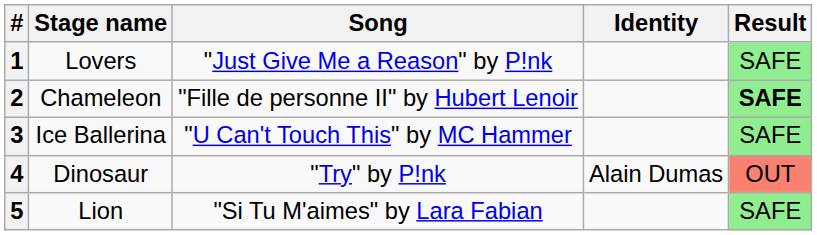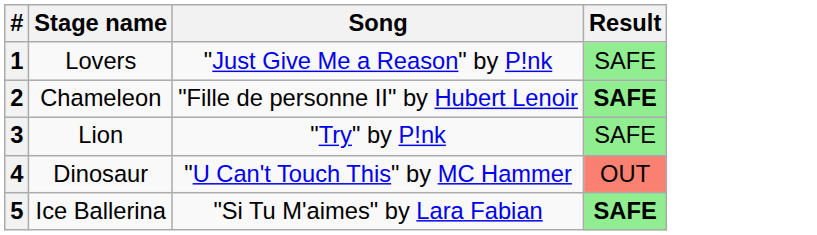 <table class="wikitable plainrowheaders" style="text-align: center">
 <tr>
 <th>#</th>
 <th>Stage name</th>
 <th>Song</th>
-<th>Identity</th>
 <th>Result</th>
 </tr>
 <tr>
 <th>1</th>
 <td>Lovers</td>
 <td>"<a href='#'>Just Give Me a Reason</a>" by <a href='#'>P!nk</a></td>
-<td></td>
 <td bgcolor="lightgreen">SAFE</td>
 </tr>
 <tr>
 <th>2</th>
 <td>Chameleon</td>
 <td>"Fille de personne II" by <a href='#'>Hubert Lenoir</a></td>
-<td></td>
 <td bgcolor="lightgreen"><strong>SAFE</strong></td>
 </tr>
 <tr>
 <th>3</th>
-<td>Ice Ballerina</td>
-<td>"<a href='#'>U Can't Touch This</a>" by <a href='#'>MC Hammer</a></td>
-<td></td>
+<td>Lion</td>
+<td>"<a href='#'>Try</a>" by <a href='#'>P!nk</a></td>
 <td bgcolor="lightgreen">SAFE</td>
 </tr>
 <tr>
 <th>4</th>
 <td>Dinosaur</td>
-<td>"<a href='#'>Try</a>" by <a href='#'>P!nk</a></td>
-<td>Alain Dumas</td>
+<td>"<a href='#'>U Can't Touch This</a>" by <a href='#'>MC Hammer</a></td>
 <td bgcolor="salmon">OUT</td>
 </tr>
 <tr>
 <th>5</th>
-<td>Lion</td>
+<td>Ice Ballerina</td>
 <td>"Si Tu M'aimes" by <a href='#'>Lara Fabian</a></td>
-<td></td>
-<td bgcolor="lightgreen">SAFE</td>
+<td bgcolor="lightgreen"><strong>SAFE</strong></td>
 </tr>
 </table>
